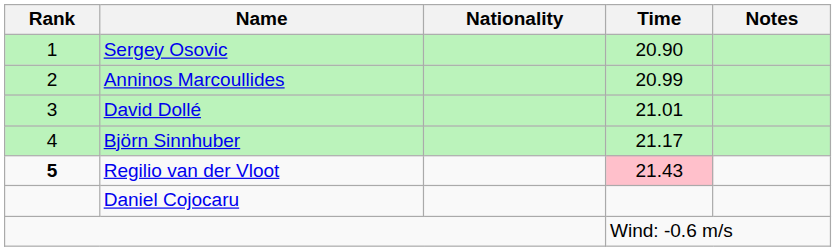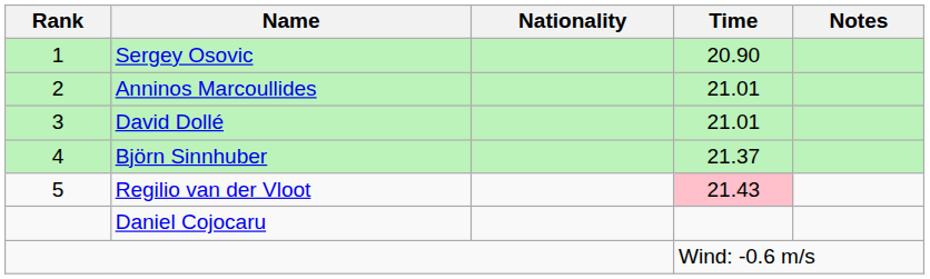 <table class="wikitable sortable" style="text-align:center;width: 55%">
 <tr>
 <th>Rank</th>
 <th>Name</th>
 <th>Nationality</th>
 <th>Time</th>
 <th>Notes</th>
 </tr>
 <tr bgcolor=bbf3bb>
 <td>1</td>
 <td align=left><a href='#'>Sergey Osovic</a></td>
 <td align=left></td>
 <td>20.90</td>
 <td></td>
 </tr>
 <tr bgcolor=bbf3bb>
 <td>2</td>
 <td align=left><a href='#'>Anninos Marcoullides</a></td>
 <td align=left></td>
-<td>20.99</td>
+<td>21.01</td>
 <td></td>
 </tr>
 <tr bgcolor=bbf3bb>
 <td>3</td>
 <td align=left><a href='#'>David Dollé</a></td>
 <td align=left></td>
 <td>21.01</td>
 <td></td>
 </tr>
 <tr bgcolor=bbf3bb>
 <td>4</td>
 <td align=left><a href='#'>Björn Sinnhuber</a></td>
 <td align=left></td>
-<td>21.17</td>
+<td>21.37</td>
 <td></td>
 </tr>
 <tr>
-<td><strong>5</strong></td>
+<td>5</td>
 <td align=left><a href='#'>Regilio van der Vloot</a></td>
 <td align=left></td>
 <td style="background: pink;">21.43</td>
 <td></td>
 </tr>
 <tr>
 <td></td>
 <td align=left><a href='#'>Daniel Cojocaru</a></td>
 <td align=left></td>
 <td></td>
 <td></td>
 </tr>
 <tr class="sortbottom">
 <td colspan="3"></td>
 <td colspan="2" style="text-align:left;">Wind: -0.6 m/s</td>
 </tr>
 </table>
